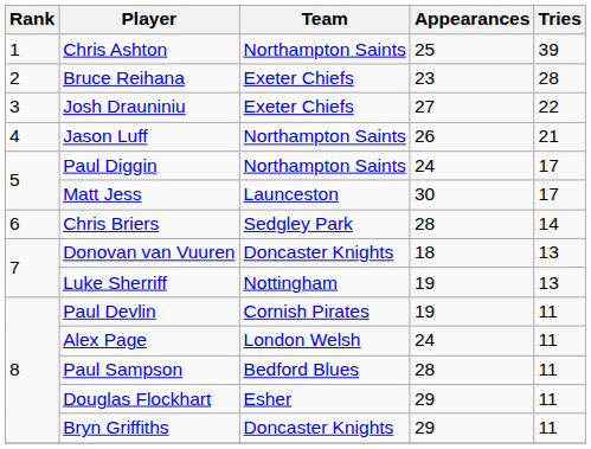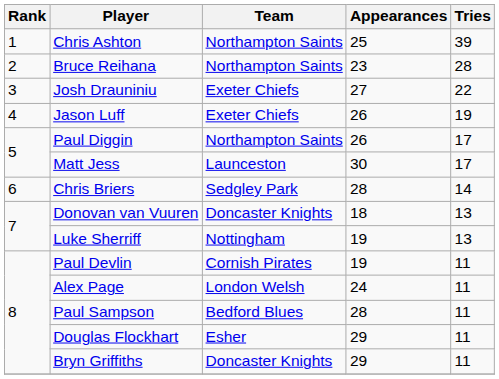 <table class="wikitable">
 <tr>
 <th>Rank</th>
 <th>Player</th>
 <th>Team</th>
 <th>Appearances</th>
 <th>Tries</th>
 </tr>
 <tr>
 <td>1</td>
 <td> <a href='#'>Chris Ashton</a></td>
 <td><a href='#'>Northampton Saints</a></td>
 <td>25</td>
 <td>39</td>
 </tr>
 <tr>
 <td>2</td>
 <td> <a href='#'>Bruce Reihana</a></td>
-<td><a href='#'>Exeter Chiefs</a></td>
+<td><a href='#'>Northampton Saints</a></td>
 <td>23</td>
 <td>28</td>
 </tr>
 <tr>
 <td>3</td>
 <td> <a href='#'>Josh Drauniniu</a></td>
 <td><a href='#'>Exeter Chiefs</a></td>
 <td>27</td>
 <td>22</td>
 </tr>
 <tr>
 <td>4</td>
 <td> <a href='#'>Jason Luff</a></td>
-<td><a href='#'>Northampton Saints</a></td>
+<td><a href='#'>Exeter Chiefs</a></td>
 <td>26</td>
-<td>21</td>
+<td>19</td>
 </tr>
 <tr>
 <td rowspan=2>5</td>
 <td> <a href='#'>Paul Diggin</a></td>
 <td><a href='#'>Northampton Saints</a></td>
-<td>24</td>
+<td>26</td>
 <td>17</td>
 </tr>
 <tr>
 <td> <a href='#'>Matt Jess</a></td>
 <td><a href='#'>Launceston</a></td>
 <td>30</td>
 <td>17</td>
 </tr>
 <tr>
 <td>6</td>
 <td> <a href='#'>Chris Briers</a></td>
 <td><a href='#'>Sedgley Park</a></td>
 <td>28</td>
 <td>14</td>
 </tr>
 <tr>
 <td rowspan=2>7</td>
 <td> <a href='#'>Donovan van Vuuren</a></td>
 <td><a href='#'>Doncaster Knights</a></td>
 <td>18</td>
 <td>13</td>
 </tr>
 <tr>
 <td> <a href='#'>Luke Sherriff</a></td>
 <td><a href='#'>Nottingham</a></td>
 <td>19</td>
 <td>13</td>
 </tr>
 <tr>
 <td rowspan=5>8</td>
 <td> <a href='#'>Paul Devlin</a></td>
 <td><a href='#'>Cornish Pirates</a></td>
 <td>19</td>
 <td>11</td>
 </tr>
 <tr>
 <td> <a href='#'>Alex Page</a></td>
 <td><a href='#'>London Welsh</a></td>
 <td>24</td>
 <td>11</td>
 </tr>
 <tr>
 <td> <a href='#'>Paul Sampson</a></td>
 <td><a href='#'>Bedford Blues</a></td>
 <td>28</td>
 <td>11</td>
 </tr>
 <tr>
 <td> <a href='#'>Douglas Flockhart</a></td>
 <td><a href='#'>Esher</a></td>
 <td>29</td>
 <td>11</td>
 </tr>
 <tr>
 <td> <a href='#'>Bryn Griffiths</a></td>
 <td><a href='#'>Doncaster Knights</a></td>
 <td>29</td>
 <td>11</td>
 </tr>
 <tr>
 </tr>
 </table>
